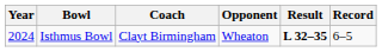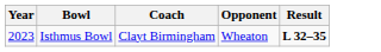 <table class="wikitable">
 <tr>
 <th>Year</th>
 <th>Bowl</th>
 <th>Coach</th>
 <th>Opponent</th>
 <th>Result</th>
-<th>Record</th>
 </tr>
 <tr>
-<td><a href='#'>2024</a></td>
+<td><a href='#'>2023</a></td>
 <td><a href='#'>Isthmus Bowl</a></td>
 <td><a href='#'>Clayt Birmingham</a></td>
 <td><a href='#'>Wheaton</a></td>
 <td><strong>L 32–35</strong></td>
-<td>6–5</td>
 </tr>
 </table>
